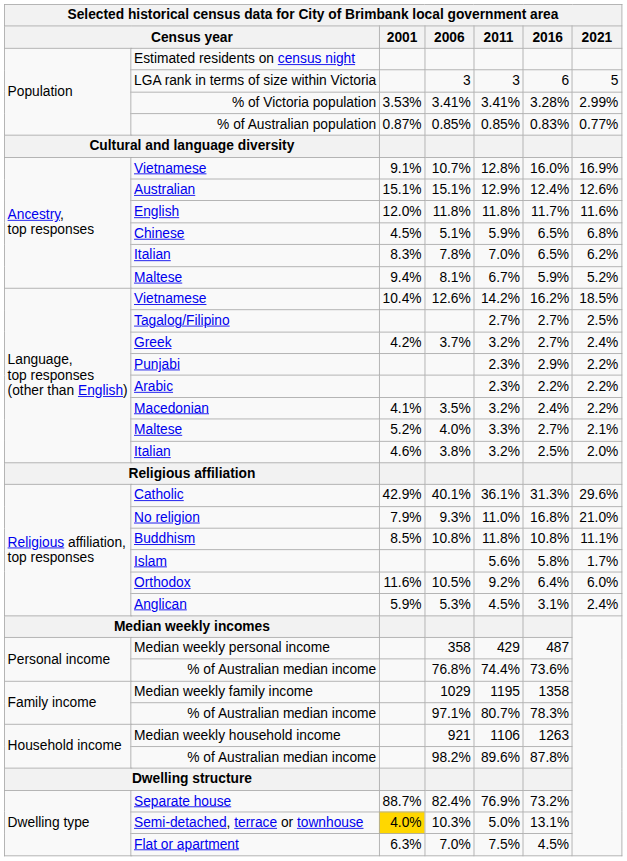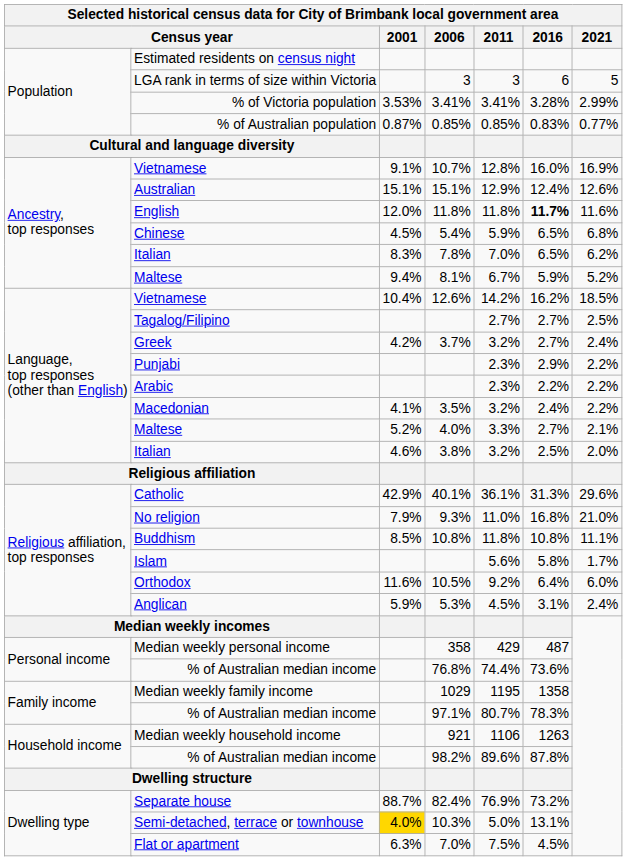 <table class="wikitable">
 <tr>
 <th colspan=8>Selected historical census data for City of Brimbank local government area</th>
 </tr>
 <tr>
 <th colspan=3>Census year</th>
 <th>2001</th>
 <th>2006</th>
 <th>2011</th>
 <th>2016</th>
 <th>2021</th>
 </tr>
 <tr>
 <td rowspan=4 colspan="2">Population</td>
 <td>Estimated residents on <a href='#'>census night</a></td>
 <td align="right"></td>
 <td align="right"></td>
 <td align="right"></td>
 <td align="right"></td>
 <td align="right"></td>
 </tr>
 <tr>
 <td align="right">LGA rank in terms of size within Victoria</td>
 <td align="right"></td>
 <td align="right">3</td>
 <td align="right"> 3</td>
 <td align="right"> 6</td>
 <td align="right"> 5</td>
 </tr>
 <tr>
 <td align="right">% of Victoria population</td>
 <td align="right">3.53%</td>
 <td align="right"> 3.41%</td>
 <td align="right"> 3.41%</td>
 <td align="right"> 3.28%</td>
 <td align="right"> 2.99%</td>
 </tr>
 <tr>
 <td align="right">% of Australian population</td>
 <td align="right">0.87%</td>
 <td align="right"> 0.85%</td>
 <td align="right"> 0.85%</td>
 <td align="right"> 0.83%</td>
 <td align="right"> 0.77%</td>
 </tr>
 <tr>
 <th colspan=3>Cultural and language diversity</th>
 <th></th>
 <th></th>
 <th></th>
 <th></th>
 <th></th>
 </tr>
 <tr>
 <td rowspan=6 colspan=2><a href='#'>Ancestry</a>,<br>top responses</td>
 <td><a href='#'>Vietnamese</a></td>
 <td align="right">9.1%</td>
 <td align="right"> 10.7%</td>
 <td align="right"> 12.8%</td>
 <td align="right"> 16.0%</td>
 <td align="right"> 16.9%</td>
 </tr>
 <tr>
 <td><a href='#'>Australian</a></td>
 <td align="right">15.1%</td>
 <td align="right"> 15.1%</td>
 <td align="right"> 12.9%</td>
 <td align="right"> 12.4%</td>
 <td align="right"> 12.6%</td>
 </tr>
 <tr>
 <td><a href='#'>English</a></td>
 <td align="right">12.0%</td>
 <td align="right"> 11.8%</td>
 <td align="right"> 11.8%</td>
-<td align="right"> 11.7%</td>
+<td align="right"><strong> 11.7%</strong></td>
 <td align="right"> 11.6%</td>
 </tr>
 <tr>
 <td><a href='#'>Chinese</a></td>
 <td align="right">4.5%</td>
-<td align="right"> 5.1%</td>
+<td align="right"> 5.4%</td>
 <td align="right"> 5.9%</td>
 <td align="right"> 6.5%</td>
 <td align="right"> 6.8%</td>
 </tr>
 <tr>
 <td><a href='#'>Italian</a></td>
 <td align="right">8.3%</td>
 <td align="right"> 7.8%</td>
 <td align="right"> 7.0%</td>
 <td align="right"> 6.5%</td>
 <td align="right"> 6.2%</td>
 </tr>
 <tr>
 <td><a href='#'>Maltese</a></td>
 <td align="right">9.4%</td>
 <td align="right"> 8.1%</td>
 <td align="right"> 6.7%</td>
 <td align="right"> 5.9%</td>
 <td align="right"> 5.2%</td>
 </tr>
 <tr>
 <td rowspan=8 colspan=2>Language,<br>top responses<br>(other than <a href='#'>English</a>)</td>
 <td><a href='#'>Vietnamese</a></td>
 <td align="right">10.4%</td>
 <td align="right"> 12.6%</td>
 <td align="right"> 14.2%</td>
 <td align="right"> 16.2%</td>
 <td align="right"> 18.5%</td>
 </tr>
 <tr>
 <td><a href='#'>Tagalog/Filipino</a></td>
 <td align="right"></td>
 <td align="right"></td>
 <td align="right">2.7%</td>
 <td align="right"> 2.7%</td>
 <td align="right"> 2.5%</td>
 </tr>
 <tr>
 <td><a href='#'>Greek</a></td>
 <td align="right">4.2%</td>
 <td align="right"> 3.7%</td>
 <td align="right"> 3.2%</td>
 <td align="right"> 2.7%</td>
 <td align="right"> 2.4%</td>
 </tr>
 <tr>
 <td><a href='#'>Punjabi</a></td>
 <td align="right"></td>
 <td align="right"></td>
 <td align="right">2.3%</td>
 <td align="right"> 2.9%</td>
 <td align="right"> 2.2%</td>
 </tr>
 <tr>
 <td><a href='#'>Arabic</a></td>
 <td align="right"></td>
 <td align="right"></td>
 <td align="right">2.3%</td>
 <td align="right"> 2.2%</td>
 <td align="right"> 2.2%</td>
 </tr>
 <tr>
 <td><a href='#'>Macedonian</a></td>
 <td align="right">4.1%</td>
 <td align="right"> 3.5%</td>
 <td align="right"> 3.2%</td>
 <td align="right"> 2.4%</td>
 <td align="right"> 2.2%</td>
 </tr>
 <tr>
 <td><a href='#'>Maltese</a></td>
 <td align="right">5.2%</td>
 <td align="right"> 4.0%</td>
 <td align="right"> 3.3%</td>
 <td align="right"> 2.7%</td>
 <td align="right"> 2.1%</td>
 </tr>
 <tr>
 <td><a href='#'>Italian</a></td>
 <td align="right">4.6%</td>
 <td align="right"> 3.8%</td>
 <td align="right"> 3.2%</td>
 <td align="right"> 2.5%</td>
 <td align="right"> 2.0%</td>
 </tr>
 <tr>
 <th colspan=3>Religious affiliation</th>
 <th></th>
 <th></th>
 <th></th>
 <th></th>
 <th></th>
 </tr>
 <tr>
 <td rowspan=6 colspan=2><a href='#'>Religious</a> affiliation,<br>top responses</td>
 <td><a href='#'>Catholic</a></td>
 <td align="right">42.9%</td>
 <td align="right"> 40.1%</td>
 <td align="right"> 36.1%</td>
 <td align="right"> 31.3%</td>
 <td align="right"> 29.6%</td>
 </tr>
 <tr>
 <td><a href='#'>No religion</a></td>
 <td align="right">7.9%</td>
 <td align="right"> 9.3%</td>
 <td align="right"> 11.0%</td>
 <td align="right"> 16.8%</td>
 <td align="right"> 21.0%</td>
 </tr>
 <tr>
 <td><a href='#'>Buddhism</a></td>
 <td align="right">8.5%</td>
 <td align="right"> 10.8%</td>
 <td align="right"> 11.8%</td>
 <td align="right"> 10.8%</td>
 <td align="right"> 11.1%</td>
 </tr>
 <tr>
 <td><a href='#'>Islam</a></td>
 <td align="right"></td>
 <td align="right"></td>
 <td align="right">5.6%</td>
 <td align="right"> 5.8%</td>
 <td align="right"> 1.7%</td>
 </tr>
 <tr>
 <td><a href='#'>Orthodox</a></td>
 <td align="right">11.6%</td>
 <td align="right"> 10.5%</td>
 <td align="right"> 9.2%</td>
 <td align="right"> 6.4%</td>
 <td align="right"> 6.0%</td>
 </tr>
 <tr>
 <td><a href='#'>Anglican</a></td>
 <td align="right">5.9%</td>
 <td align="right"> 5.3%</td>
 <td align="right"> 4.5%</td>
 <td align="right"> 3.1%</td>
 <td align="right"> 2.4%</td>
 </tr>
 <tr>
 <th colspan=3>Median weekly incomes</th>
 <th></th>
 <th></th>
 <th></th>
 <th></th>
 </tr>
 <tr>
 <td rowspan=2 colspan=2>Personal income</td>
 <td>Median weekly personal income</td>
 <td align="right"></td>
 <td align="right">358</td>
 <td align="right">429</td>
 <td align="right">487</td>
 </tr>
 <tr>
 <td align="right">% of Australian median income</td>
 <td align="right"></td>
 <td align="right">76.8%</td>
 <td align="right">74.4%</td>
 <td align="right">73.6%</td>
 </tr>
 <tr>
 <td rowspan=2 colspan=2>Family income</td>
 <td>Median weekly family income</td>
 <td align="right"></td>
 <td align="right">1029</td>
 <td align="right">1195</td>
 <td align="right">1358</td>
 </tr>
 <tr>
 <td align="right">% of Australian median income</td>
 <td align="right"></td>
 <td align="right">97.1%</td>
 <td align="right">80.7%</td>
 <td align="right">78.3%</td>
 </tr>
 <tr>
 <td rowspan=2 colspan=2>Household income</td>
 <td>Median weekly household income</td>
 <td align="right"></td>
 <td align="right">921</td>
 <td align="right">1106</td>
 <td align="right">1263</td>
 </tr>
 <tr>
 <td align="right">% of Australian median income</td>
 <td align="right"></td>
 <td align="right">98.2%</td>
 <td align="right">89.6%</td>
 <td align="right">87.8%</td>
 </tr>
 <tr>
 <th colspan=3>Dwelling structure</th>
 <th></th>
 <th></th>
 <th></th>
 <th></th>
 </tr>
 <tr>
 <td rowspan=3 colspan=2>Dwelling type</td>
 <td><a href='#'>Separate house</a></td>
 <td align="right">88.7%</td>
 <td align="right"> 82.4%</td>
 <td align="right"> 76.9%</td>
 <td align="right"> 73.2%</td>
 </tr>
 <tr>
 <td><a href='#'>Semi-detached</a>, <a href='#'>terrace</a> or <a href='#'>townhouse</a></td>
 <td align="right" style="background: gold;">4.0%</td>
 <td align="right"> 10.3%</td>
 <td align="right"> 5.0%</td>
 <td align="right"> 13.1%</td>
 </tr>
 <tr>
 <td><a href='#'>Flat or apartment</a></td>
 <td align="right">6.3%</td>
 <td align="right"> 7.0%</td>
 <td align="right"> 7.5%</td>
 <td align="right"> 4.5%</td>
 </tr>
 </table>
